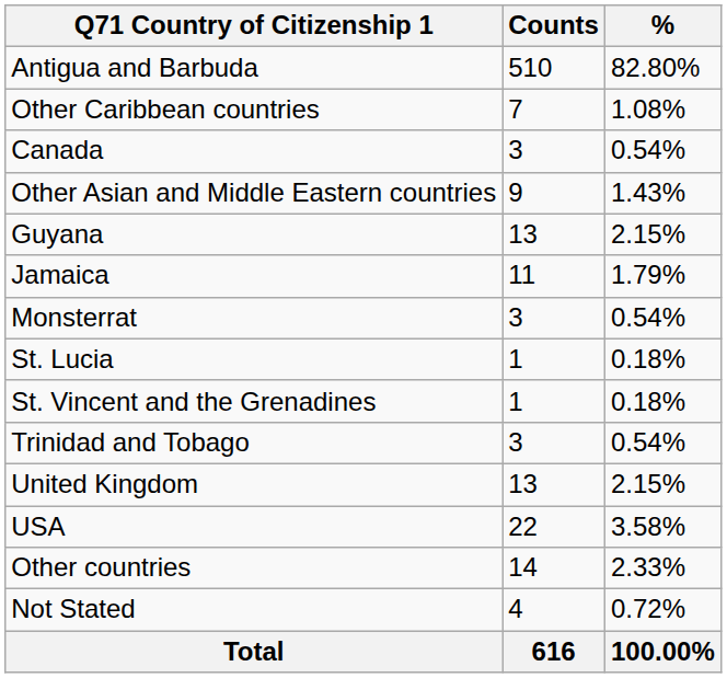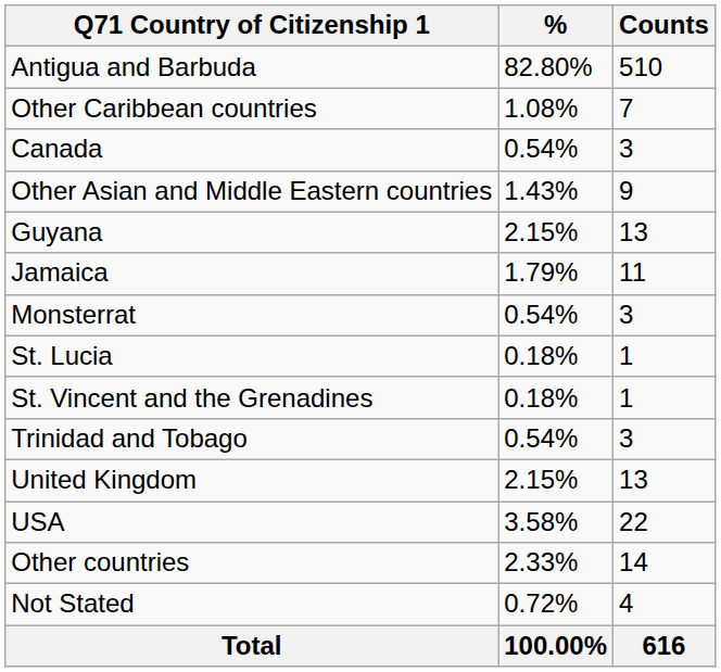 <table class="wikitable sortable">
 <tr>
 <th>Q71 Country of Citizenship 1</th>
+<th>%</th>
 <th>Counts</th>
-<th>%</th>
 </tr>
 <tr>
 <td>Antigua and Barbuda</td>
+<td>82.80%</td>
 <td>510</td>
-<td>82.80%</td>
 </tr>
 <tr>
 <td>Other Caribbean countries</td>
+<td>1.08%</td>
 <td>7</td>
-<td>1.08%</td>
 </tr>
 <tr>
 <td>Canada</td>
+<td>0.54%</td>
 <td>3</td>
-<td>0.54%</td>
 </tr>
 <tr>
 <td>Other Asian and Middle Eastern countries</td>
+<td>1.43%</td>
 <td>9</td>
-<td>1.43%</td>
 </tr>
 <tr>
 <td>Guyana</td>
+<td>2.15%</td>
 <td>13</td>
-<td>2.15%</td>
 </tr>
 <tr>
 <td>Jamaica</td>
+<td>1.79%</td>
 <td>11</td>
-<td>1.79%</td>
 </tr>
 <tr>
 <td>Monsterrat</td>
+<td>0.54%</td>
 <td>3</td>
-<td>0.54%</td>
 </tr>
 <tr>
 <td>St. Lucia</td>
+<td>0.18%</td>
 <td>1</td>
-<td>0.18%</td>
 </tr>
 <tr>
 <td>St. Vincent and the Grenadines</td>
+<td>0.18%</td>
 <td>1</td>
-<td>0.18%</td>
 </tr>
 <tr>
 <td>Trinidad and Tobago</td>
+<td>0.54%</td>
 <td>3</td>
-<td>0.54%</td>
 </tr>
 <tr>
 <td>United Kingdom</td>
+<td>2.15%</td>
 <td>13</td>
-<td>2.15%</td>
 </tr>
 <tr>
 <td>USA</td>
+<td>3.58%</td>
 <td>22</td>
-<td>3.58%</td>
 </tr>
 <tr>
 <td>Other countries</td>
+<td>2.33%</td>
 <td>14</td>
-<td>2.33%</td>
 </tr>
 <tr>
 <td>Not Stated</td>
+<td>0.72%</td>
 <td>4</td>
-<td>0.72%</td>
 </tr>
 <tr>
 <th>Total</th>
+<th>100.00%</th>
 <th>616</th>
-<th>100.00%</th>
 </tr>
 </table>
